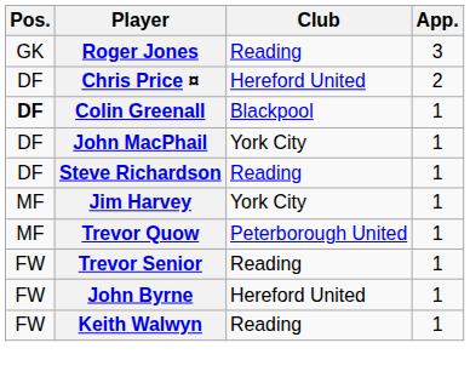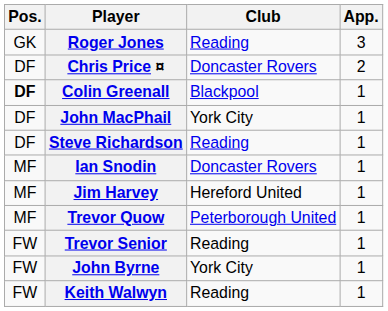 <table class="wikitable plainrowheaders" style="text-align: left">
 <tr>
 <th scope=col>Pos.</th>
 <th scope=col>Player</th>
 <th scope=col>Club</th>
 <th scope=col>App.</th>
 </tr>
 <tr>
 <td style=text-align:center>GK</td>
 <th scope=row><a href='#'>Roger Jones</a></th>
 <td><a href='#'>Reading</a></td>
 <td style=text-align:center>3</td>
 </tr>
 <tr>
 <td style=text-align:center>DF</td>
 <th scope=row><a href='#'>Chris Price</a> ¤</th>
-<td><a href='#'>Hereford United</a></td>
+<td><a href='#'>Doncaster Rovers</a></td>
 <td style=text-align:center>2</td>
 </tr>
 <tr>
 <td style=text-align:center><strong>DF</strong></td>
 <th scope=row><a href='#'>Colin Greenall</a></th>
 <td><a href='#'>Blackpool</a></td>
 <td style=text-align:center>1</td>
 </tr>
 <tr>
 <td style=text-align:center>DF</td>
 <th scope=row><a href='#'>John MacPhail</a></th>
 <td>York City</td>
 <td style=text-align:center>1</td>
 </tr>
 <tr>
 <td style=text-align:center>DF</td>
 <th scope=row><a href='#'>Steve Richardson</a></th>
 <td><a href='#'>Reading</a></td>
 <td style=text-align:center>1</td>
 </tr>
 <tr>
 <td style=text-align:center>MF</td>
+<th scope=row><a href='#'>Ian Snodin</a></th>
+<td><a href='#'>Doncaster Rovers</a></td>
+<td style=text-align:center>1</td>
+</tr>
+<tr>
+<td style=text-align:center>MF</td>
 <th scope=row><a href='#'>Jim Harvey</a></th>
-<td>York City</td>
+<td>Hereford United</td>
 <td style=text-align:center>1</td>
 </tr>
 <tr>
 <td style=text-align:center>MF</td>
 <th scope=row><a href='#'>Trevor Quow</a></th>
 <td><a href='#'>Peterborough United</a></td>
 <td style=text-align:center>1</td>
 </tr>
 <tr>
 <td style=text-align:center>FW</td>
 <th scope=row><a href='#'>Trevor Senior</a></th>
 <td>Reading</td>
 <td style=text-align:center>1</td>
 </tr>
 <tr>
 <td style=text-align:center>FW</td>
 <th scope=row><a href='#'>John Byrne</a></th>
-<td>Hereford United</td>
+<td>York City</td>
 <td style=text-align:center>1</td>
 </tr>
 <tr>
 <td style=text-align:center>FW</td>
 <th scope=row><a href='#'>Keith Walwyn</a></th>
 <td>Reading</td>
 <td style=text-align:center>1</td>
 </tr>
 </table>
